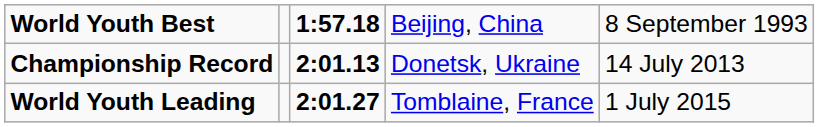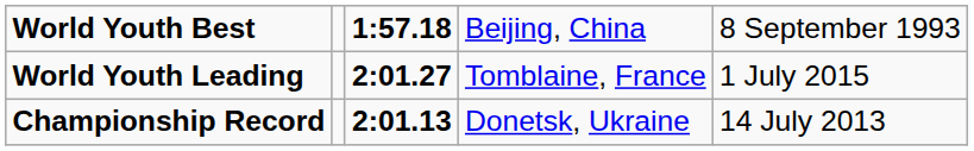 <table class="wikitable">
 <tr>
 <td><strong>World Youth Best</strong></td>
 <td></td>
 <td><strong>1:57.18</strong></td>
 <td><a href='#'>Beijing</a>, <a href='#'>China</a></td>
 <td>8 September 1993</td>
 </tr>
 <tr>
+<td><strong>World Youth Leading</strong></td>
+<td></td>
+<td><strong>2:01.27</strong></td>
+<td><a href='#'>Tomblaine</a>, <a href='#'>France</a></td>
+<td>1 July 2015</td>
+</tr>
+<tr>
 <td><strong>Championship Record</strong></td>
 <td></td>
 <td><strong>2:01.13</strong></td>
 <td><a href='#'>Donetsk</a>, <a href='#'>Ukraine</a></td>
 <td>14 July 2013</td>
 </tr>
-<tr>
-<td><strong>World Youth Leading</strong></td>
-<td></td>
-<td><strong>2:01.27</strong></td>
-<td><a href='#'>Tomblaine</a>, <a href='#'>France</a></td>
-<td>1 July 2015</td>
-</tr>
 </table>
